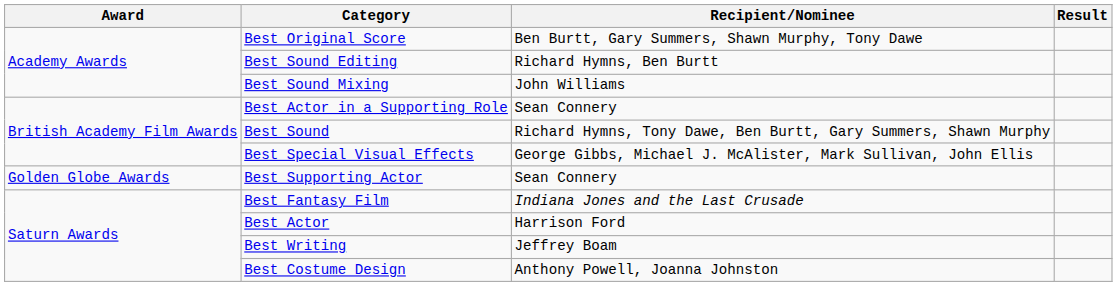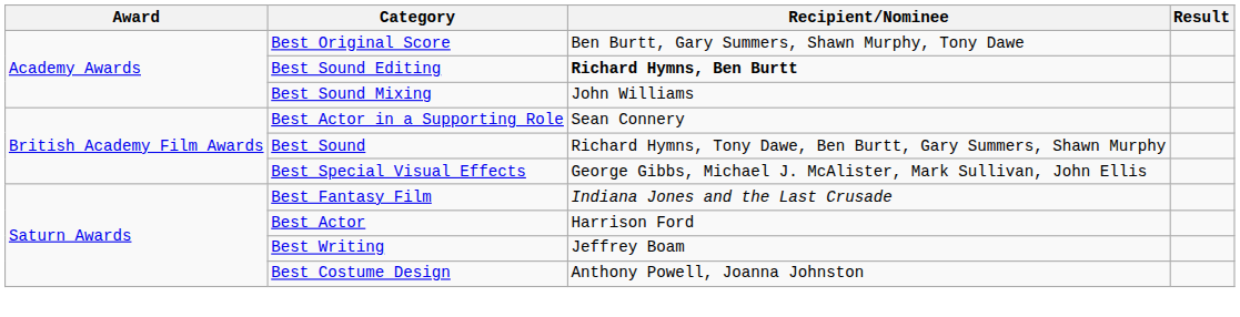 <table class="wikitable plainrowheaders sortable">
 <tr>
 <th scope="col">Award</th>
 <th scope="col">Category</th>
 <th scope="col">Recipient/Nominee</th>
 <th scope="col">Result</th>
 </tr>
 <tr>
 <td rowspan="3"><a href='#'>Academy Awards</a></td>
 <td><a href='#'>Best Original Score</a></td>
 <td>Ben Burtt, Gary Summers, Shawn Murphy, Tony Dawe</td>
 <td></td>
 </tr>
 <tr>
 <td><a href='#'>Best Sound Editing</a></td>
-<td>Richard Hymns, Ben Burtt</td>
+<td><strong>Richard Hymns, Ben Burtt</strong></td>
 <td></td>
 </tr>
 <tr>
 <td><a href='#'>Best Sound Mixing</a></td>
 <td>John Williams</td>
 <td></td>
 </tr>
 <tr>
 <td rowspan="3"><a href='#'>British Academy Film Awards</a></td>
 <td><a href='#'>Best Actor in a Supporting Role</a></td>
 <td>Sean Connery</td>
 <td></td>
 </tr>
 <tr>
 <td><a href='#'>Best Sound</a></td>
 <td>Richard Hymns, Tony Dawe, Ben Burtt, Gary Summers, Shawn Murphy</td>
 <td></td>
 </tr>
 <tr>
 <td><a href='#'>Best Special Visual Effects</a></td>
 <td>George Gibbs, Michael J. McAlister, Mark Sullivan, John Ellis</td>
 <td></td>
 </tr>
 <tr>
-<td><a href='#'>Golden Globe Awards</a></td>
-<td><a href='#'>Best Supporting Actor</a></td>
-<td>Sean Connery</td>
-<td></td>
-</tr>
-<tr>
 <td rowspan="4"><a href='#'>Saturn Awards</a></td>
 <td><a href='#'>Best Fantasy Film</a></td>
 <td><em>Indiana Jones and the Last Crusade</em></td>
 <td></td>
 </tr>
 <tr>
 <td><a href='#'>Best Actor</a></td>
 <td>Harrison Ford</td>
 <td></td>
 </tr>
 <tr>
 <td><a href='#'>Best Writing</a></td>
 <td>Jeffrey Boam</td>
 <td></td>
 </tr>
 <tr>
 <td><a href='#'>Best Costume Design</a></td>
 <td>Anthony Powell, Joanna Johnston</td>
 <td></td>
 </tr>
 </table>
